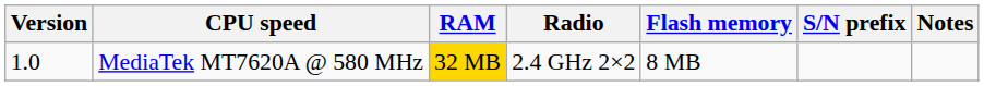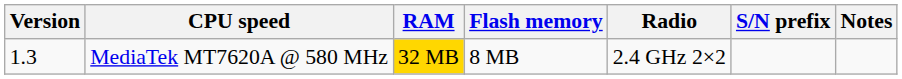 <table class="wikitable">
 <tr>
 <th>Version</th>
 <th>CPU speed</th>
 <th><a href='#'>RAM</a></th>
+<th><a href='#'>Flash memory</a></th>
 <th>Radio</th>
-<th><a href='#'>Flash memory</a></th>
 <th><a href='#'>S/N</a> prefix</th>
 <th>Notes</th>
 </tr>
 <tr>
-<td>1.0</td>
+<td>1.3</td>
 <td><a href='#'>MediaTek</a> MT7620A @ 580 MHz</td>
 <td style="background: gold;">32 MB</td>
+<td>8 MB</td>
 <td>2.4 GHz 2×2</td>
-<td>8 MB</td>
 <td></td>
 <td></td>
 </tr>
 </table>
